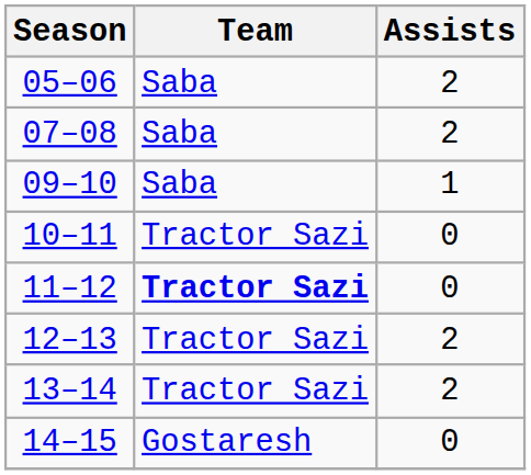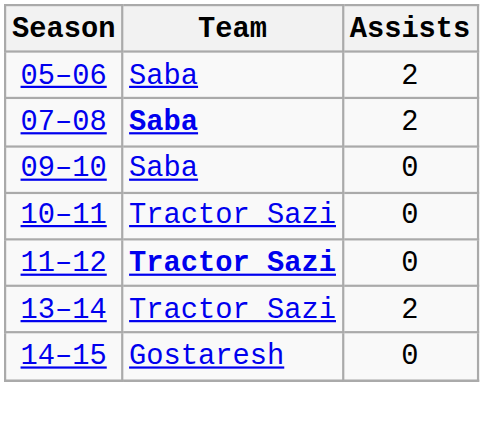 <table class="wikitable" style="text-align: center;">
 <tr>
 <th>Season</th>
 <th>Team</th>
 <th>Assists</th>
 </tr>
 <tr>
 <td><a href='#'>05–06</a></td>
 <td align="left"><a href='#'>Saba</a></td>
 <td>2</td>
 </tr>
 <tr>
 <td><a href='#'>07–08</a></td>
-<td align="left"><a href='#'>Saba</a></td>
+<td align="left"><strong><a href='#'>Saba</a></strong></td>
 <td>2</td>
 </tr>
 <tr>
 <td><a href='#'>09–10</a></td>
 <td align="left"><a href='#'>Saba</a></td>
-<td>1</td>
+<td>0</td>
 </tr>
 <tr>
 <td><a href='#'>10–11</a></td>
 <td align="left"><a href='#'>Tractor Sazi</a></td>
 <td>0</td>
 </tr>
 <tr>
 <td><a href='#'>11–12</a></td>
 <td align="left"><strong><a href='#'>Tractor Sazi</a></strong></td>
 <td>0</td>
-</tr>
-<tr>
-<td><a href='#'>12–13</a></td>
-<td align="left"><a href='#'>Tractor Sazi</a></td>
-<td>2</td>
 </tr>
 <tr>
 <td><a href='#'>13–14</a></td>
 <td align="left"><a href='#'>Tractor Sazi</a></td>
 <td>2</td>
 </tr>
 <tr>
 <td><a href='#'>14–15</a></td>
 <td align="left"><a href='#'>Gostaresh</a></td>
 <td>0</td>
 </tr>
 <tr>
 </tr>
 </table>
